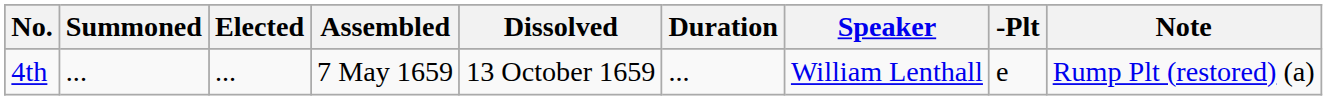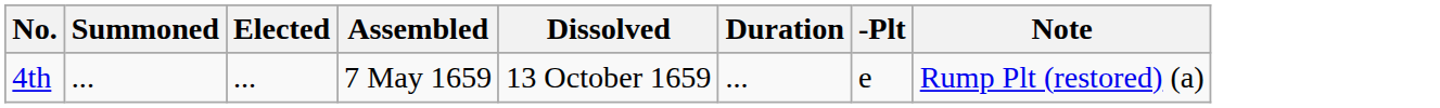 <table class="wikitable">
 <tr>
 <th>No.</th>
 <th>Summoned</th>
 <th>Elected</th>
 <th>Assembled</th>
 <th>Dissolved</th>
 <th>Duration</th>
-<th><a href='#'>Speaker</a></th>
 <th>-Plt</th>
 <th>Note</th>
 </tr>
 <tr>
 <td><a href='#'>4th</a></td>
 <td>...</td>
 <td>...</td>
 <td>7 May 1659</td>
 <td>13 October 1659</td>
 <td>...</td>
-<td><a href='#'>William Lenthall</a></td>
 <td>e</td>
 <td><a href='#'>Rump Plt (restored)</a> (a)</td>
 </tr>
 </table>
